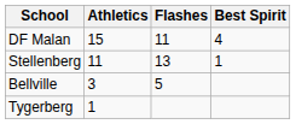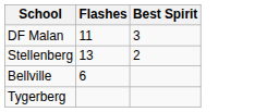 <table class="wikitable">
 <tr>
 <th>School</th>
-<th>Athletics</th>
 <th>Flashes</th>
 <th>Best Spirit</th>
 </tr>
 <tr>
 <td>DF Malan</td>
-<td>15</td>
 <td>11</td>
-<td>4</td>
+<td>3</td>
 </tr>
 <tr>
 <td>Stellenberg</td>
-<td>11</td>
 <td>13</td>
-<td>1</td>
+<td>2</td>
 </tr>
 <tr>
 <td>Bellville</td>
-<td>3</td>
-<td>5</td>
+<td>6</td>
 <td></td>
 </tr>
 <tr>
 <td>Tygerberg</td>
-<td>1</td>
 <td></td>
 <td></td>
 </tr>
 </table>
